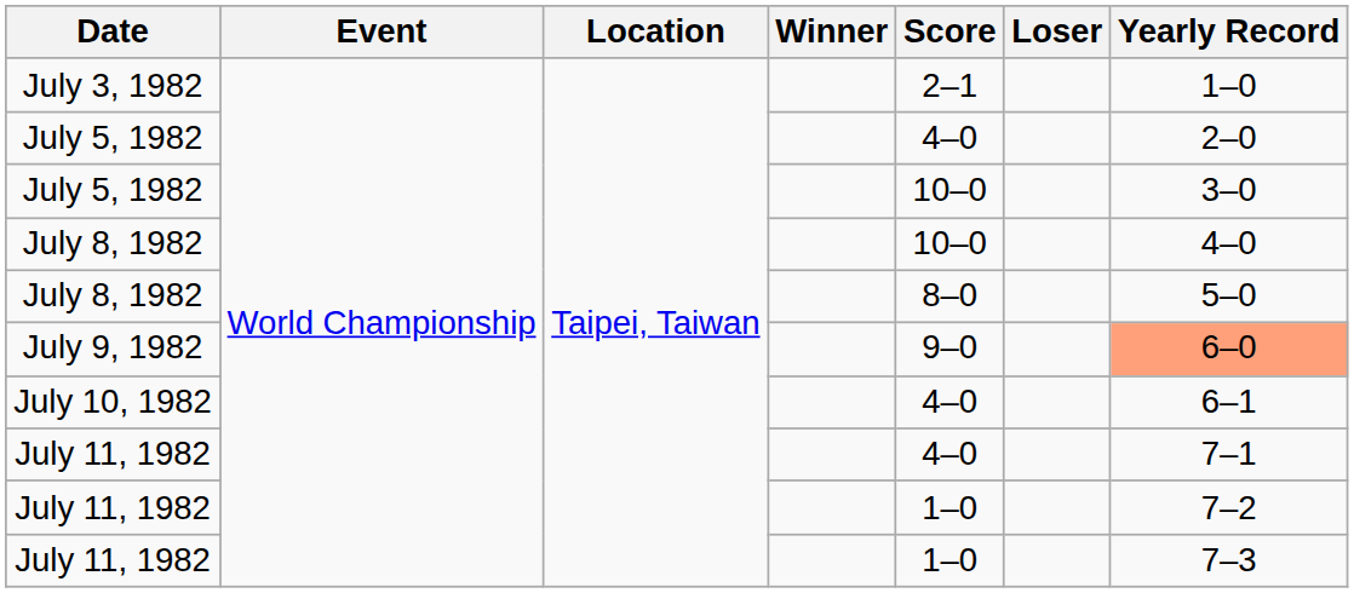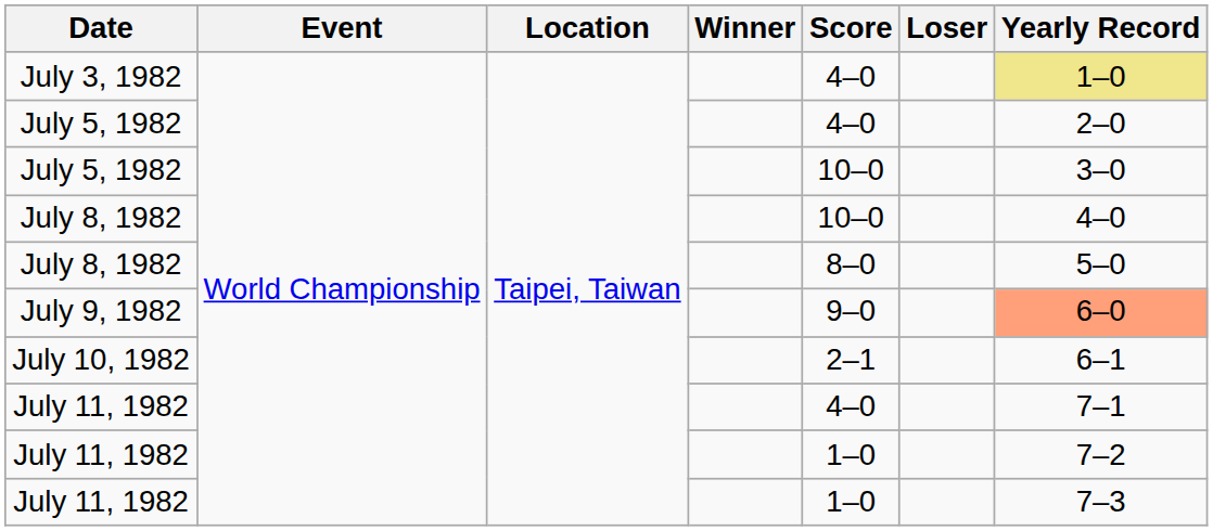 <table class="wikitable">
 <tr>
 <th>Date</th>
 <th>Event</th>
 <th>Location</th>
 <th>Winner</th>
 <th>Score</th>
 <th>Loser</th>
 <th>Yearly Record</th>
 </tr>
 <tr align=center>
 <td>July 3, 1982</td>
 <td rowspan=10><a href='#'>World Championship</a></td>
 <td rowspan=10><a href='#'>Taipei, Taiwan</a></td>
 <td></td>
-<td>2–1</td>
+<td>4–0</td>
 <td></td>
-<td>1–0</td>
+<td style="background: khaki;">1–0</td>
 </tr>
 <tr align=center>
 <td>July 5, 1982</td>
 <td></td>
 <td>4–0</td>
 <td></td>
 <td>2–0</td>
 </tr>
 <tr align=center>
 <td>July 5, 1982</td>
 <td></td>
 <td>10–0</td>
 <td></td>
 <td>3–0</td>
 </tr>
 <tr align=center>
 <td>July 8, 1982</td>
 <td></td>
 <td>10–0</td>
 <td></td>
 <td>4–0</td>
 </tr>
 <tr align=center>
 <td>July 8, 1982</td>
 <td></td>
 <td>8–0</td>
 <td></td>
 <td>5–0</td>
 </tr>
 <tr align=center>
 <td>July 9, 1982</td>
 <td></td>
 <td>9–0</td>
 <td></td>
 <td style="background: lightsalmon;">6–0</td>
 </tr>
 <tr align=center>
 <td>July 10, 1982</td>
 <td></td>
-<td>4–0</td>
+<td>2–1</td>
 <td></td>
 <td>6–1</td>
 </tr>
 <tr align=center>
 <td>July 11, 1982</td>
 <td></td>
 <td>4–0</td>
 <td></td>
 <td>7–1</td>
 </tr>
 <tr align=center>
 <td>July 11, 1982</td>
 <td></td>
 <td>1–0</td>
 <td></td>
 <td>7–2</td>
 </tr>
 <tr align=center>
 <td>July 11, 1982</td>
 <td></td>
 <td>1–0</td>
 <td></td>
 <td>7–3</td>
 </tr>
 </table>
